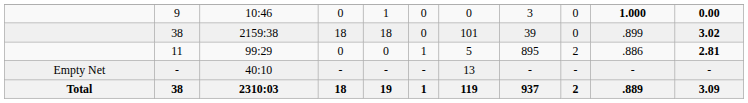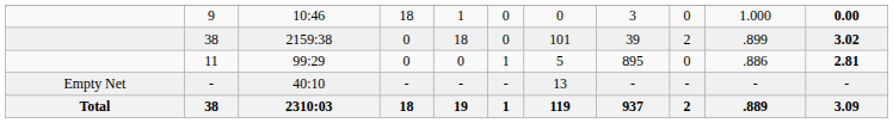 <table class="wikitable sortable" width ="1000">
 <tr align="center">
 </tr>
 <tr align="center" bgcolor="">
 <td></td>
 <td>9</td>
 <td>10:46</td>
-<td>0</td>
+<td>18</td>
 <td>1</td>
 <td>0</td>
 <td>0</td>
 <td>3</td>
 <td>0</td>
-<td><strong>1.000</strong></td>
+<td>1.000</td>
 <td><strong>0.00</strong></td>
 </tr>
 <tr align="center" bgcolor="f0f0f0">
 <td></td>
 <td>38</td>
 <td>2159:38</td>
-<td>18</td>
+<td>0</td>
 <td>18</td>
 <td>0</td>
 <td>101</td>
 <td>39</td>
-<td>0</td>
+<td>2</td>
 <td>.899</td>
 <td><strong>3.02</strong></td>
 </tr>
 <tr align="center" bgcolor="">
 <td></td>
 <td>11</td>
 <td>99:29</td>
 <td>0</td>
 <td>0</td>
 <td>1</td>
 <td>5</td>
 <td>895</td>
-<td>2</td>
+<td>0</td>
 <td>.886</td>
 <td><strong>2.81</strong></td>
 </tr>
 <tr align="center" bgcolor="f0f0f0">
 <td>Empty Net</td>
 <td>-</td>
 <td>40:10</td>
 <td>-</td>
 <td>-</td>
 <td>-</td>
 <td>13</td>
 <td>-</td>
 <td>-</td>
 <td>-</td>
 <td>-</td>
 </tr>
 <tr>
 <th>Total</th>
 <th>38</th>
 <th>2310:03</th>
 <th>18</th>
 <th>19</th>
 <th>1</th>
 <th>119</th>
 <th>937</th>
 <th>2</th>
 <th>.889</th>
 <th>3.09</th>
 </tr>
 </table>
